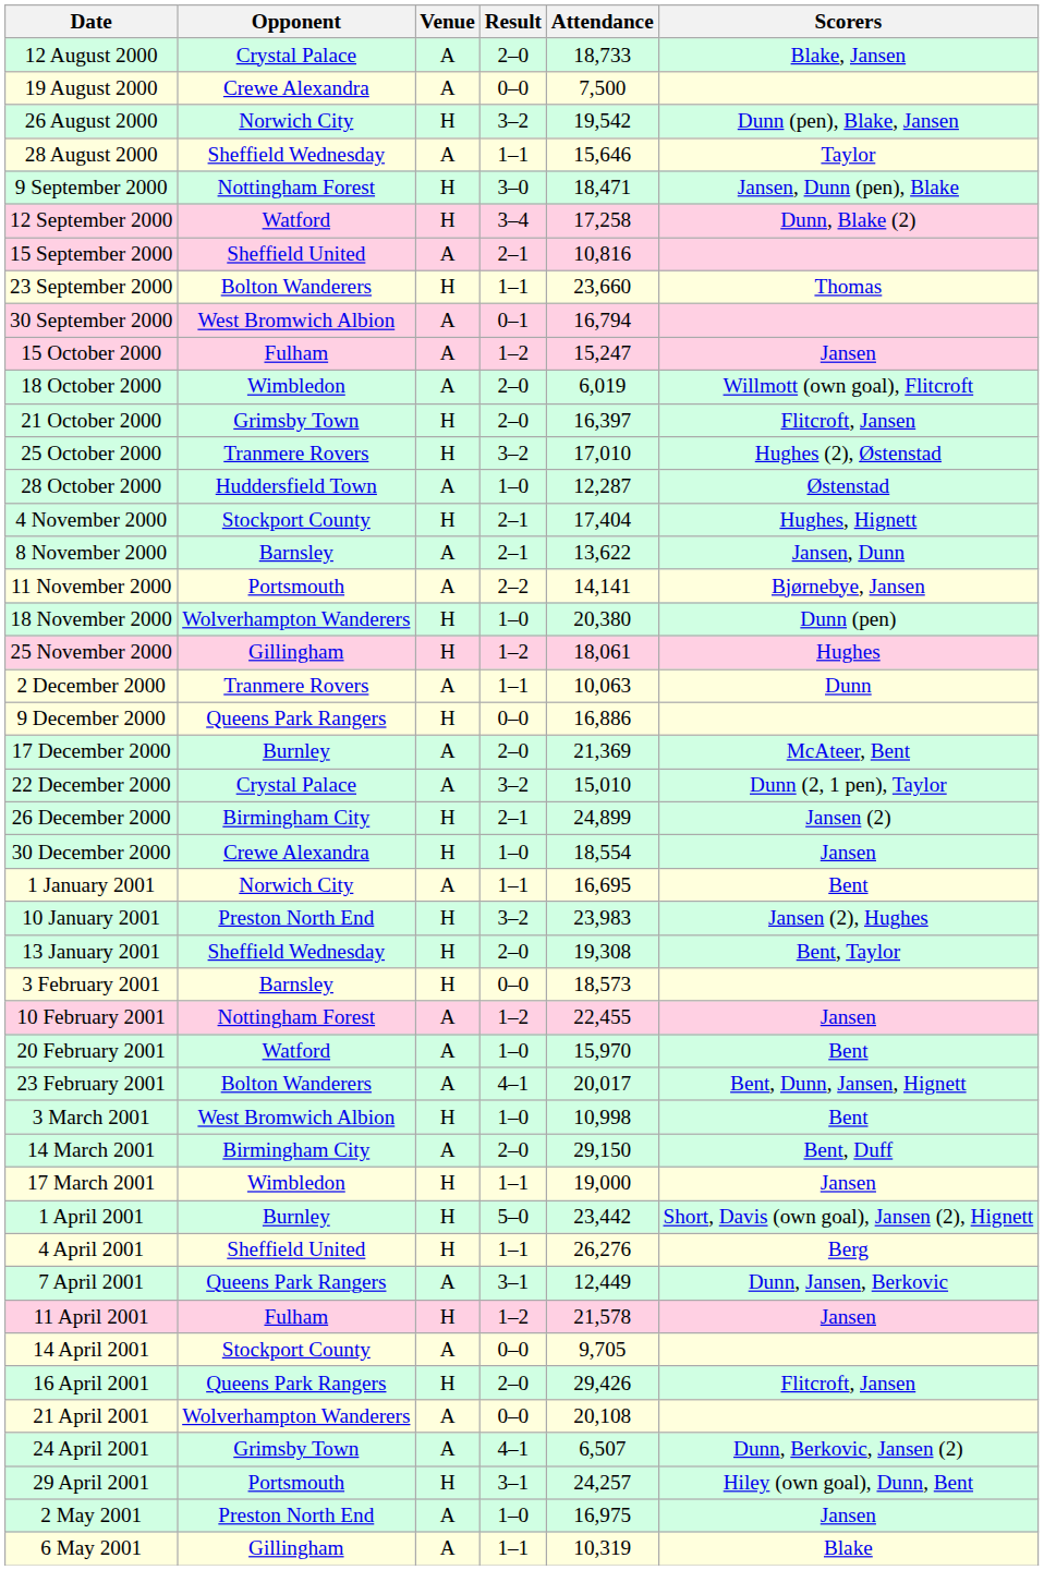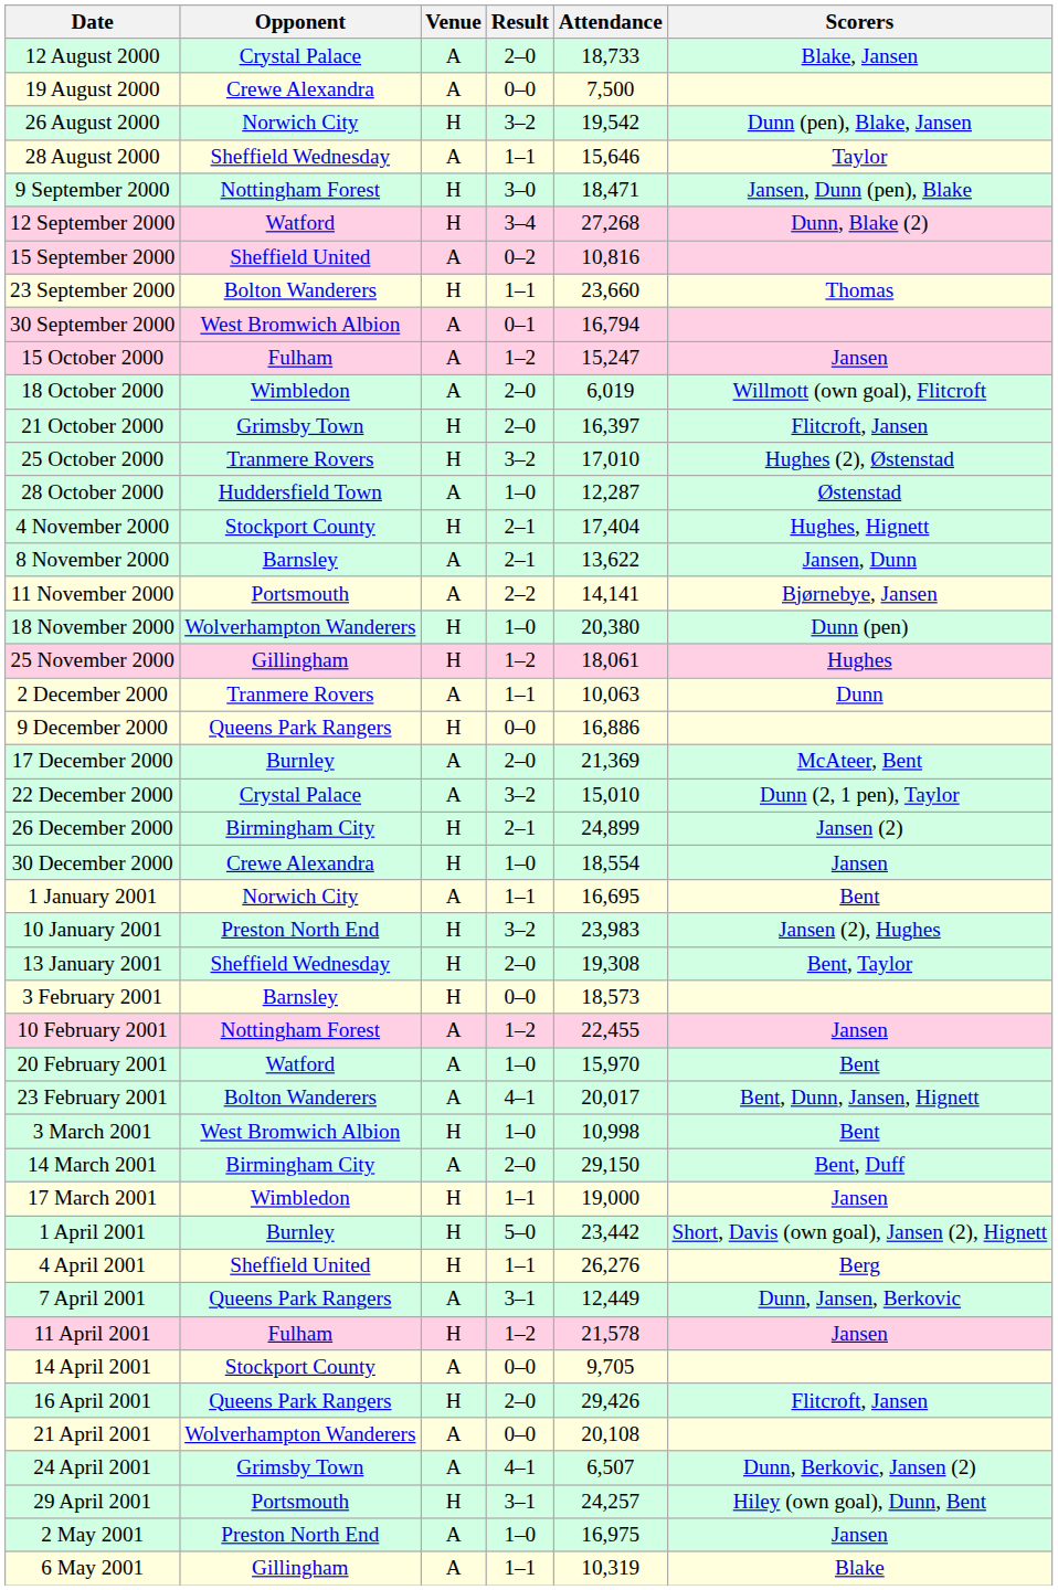 <table class="wikitable sortable" style="font-size:100%; text-align:center">
 <tr>
 <th>Date</th>
 <th>Opponent</th>
 <th>Venue</th>
 <th>Result</th>
 <th>Attendance</th>
 <th>Scorers</th>
 </tr>
 <tr style="background-color: #d0ffe3;">
 <td>12 August 2000</td>
 <td><a href='#'>Crystal Palace</a></td>
 <td>A</td>
 <td>2–0</td>
 <td>18,733</td>
 <td><a href='#'>Blake</a>, <a href='#'>Jansen</a></td>
 </tr>
 <tr style="background-color: #ffffdd;">
 <td>19 August 2000</td>
 <td><a href='#'>Crewe Alexandra</a></td>
 <td>A</td>
 <td>0–0</td>
 <td>7,500</td>
 <td></td>
 </tr>
 <tr style="background-color: #d0ffe3;">
 <td>26 August 2000</td>
 <td><a href='#'>Norwich City</a></td>
 <td>H</td>
 <td>3–2</td>
 <td>19,542</td>
 <td><a href='#'>Dunn</a> (pen), <a href='#'>Blake</a>, <a href='#'>Jansen</a></td>
 </tr>
 <tr style="background-color: #ffffdd;">
 <td>28 August 2000</td>
 <td><a href='#'>Sheffield Wednesday</a></td>
 <td>A</td>
 <td>1–1</td>
 <td>15,646</td>
 <td><a href='#'>Taylor</a></td>
 </tr>
 <tr style="background-color: #d0ffe3;">
 <td>9 September 2000</td>
 <td><a href='#'>Nottingham Forest</a></td>
 <td>H</td>
 <td>3–0</td>
 <td>18,471</td>
 <td><a href='#'>Jansen</a>, <a href='#'>Dunn</a> (pen), <a href='#'>Blake</a></td>
 </tr>
 <tr style="background-color: #ffd0e3;">
 <td>12 September 2000</td>
 <td><a href='#'>Watford</a></td>
 <td>H</td>
 <td>3–4</td>
-<td>17,258</td>
+<td>27,268</td>
 <td><a href='#'>Dunn</a>, <a href='#'>Blake</a> (2)</td>
 </tr>
 <tr style="background-color: #ffd0e3;">
 <td>15 September 2000</td>
 <td><a href='#'>Sheffield United</a></td>
 <td>A</td>
-<td>2–1</td>
+<td>0–2</td>
 <td>10,816</td>
 <td></td>
 </tr>
 <tr style="background-color: #ffffdd;">
 <td>23 September 2000</td>
 <td><a href='#'>Bolton Wanderers</a></td>
 <td>H</td>
 <td>1–1</td>
 <td>23,660</td>
 <td><a href='#'>Thomas</a></td>
 </tr>
 <tr style="background-color: #ffd0e3;">
 <td>30 September 2000</td>
 <td><a href='#'>West Bromwich Albion</a></td>
 <td>A</td>
 <td>0–1</td>
 <td>16,794</td>
 <td></td>
 </tr>
 <tr style="background-color: #ffd0e3;">
 <td>15 October 2000</td>
 <td><a href='#'>Fulham</a></td>
 <td>A</td>
 <td>1–2</td>
 <td>15,247</td>
 <td><a href='#'>Jansen</a></td>
 </tr>
 <tr style="background-color: #d0ffe3;">
 <td>18 October 2000</td>
 <td><a href='#'>Wimbledon</a></td>
 <td>A</td>
 <td>2–0</td>
 <td>6,019</td>
 <td><a href='#'>Willmott</a> (own goal), <a href='#'>Flitcroft</a></td>
 </tr>
 <tr style="background-color: #d0ffe3;">
 <td>21 October 2000</td>
 <td><a href='#'>Grimsby Town</a></td>
 <td>H</td>
 <td>2–0</td>
 <td>16,397</td>
 <td><a href='#'>Flitcroft</a>, <a href='#'>Jansen</a></td>
 </tr>
 <tr style="background-color: #d0ffe3;">
 <td>25 October 2000</td>
 <td><a href='#'>Tranmere Rovers</a></td>
 <td>H</td>
 <td>3–2</td>
 <td>17,010</td>
 <td><a href='#'>Hughes</a> (2), <a href='#'>Østenstad</a></td>
 </tr>
 <tr style="background-color: #d0ffe3;">
 <td>28 October 2000</td>
 <td><a href='#'>Huddersfield Town</a></td>
 <td>A</td>
 <td>1–0</td>
 <td>12,287</td>
 <td><a href='#'>Østenstad</a></td>
 </tr>
 <tr style="background-color: #d0ffe3;">
 <td>4 November 2000</td>
 <td><a href='#'>Stockport County</a></td>
 <td>H</td>
 <td>2–1</td>
 <td>17,404</td>
 <td><a href='#'>Hughes</a>, <a href='#'>Hignett</a></td>
 </tr>
 <tr style="background-color: #d0ffe3;">
 <td>8 November 2000</td>
 <td><a href='#'>Barnsley</a></td>
 <td>A</td>
 <td>2–1</td>
 <td>13,622</td>
 <td><a href='#'>Jansen</a>, <a href='#'>Dunn</a></td>
 </tr>
 <tr style="background-color: #ffffdd;">
 <td>11 November 2000</td>
 <td><a href='#'>Portsmouth</a></td>
 <td>A</td>
 <td>2–2</td>
 <td>14,141</td>
 <td><a href='#'>Bjørnebye</a>, <a href='#'>Jansen</a></td>
 </tr>
 <tr style="background-color: #d0ffe3;">
 <td>18 November 2000</td>
 <td><a href='#'>Wolverhampton Wanderers</a></td>
 <td>H</td>
 <td>1–0</td>
 <td>20,380</td>
 <td><a href='#'>Dunn</a> (pen)</td>
 </tr>
 <tr style="background-color: #ffd0e3;">
 <td>25 November 2000</td>
 <td><a href='#'>Gillingham</a></td>
 <td>H</td>
 <td>1–2</td>
 <td>18,061</td>
 <td><a href='#'>Hughes</a></td>
 </tr>
 <tr style="background-color: #ffffdd;">
 <td>2 December 2000</td>
 <td><a href='#'>Tranmere Rovers</a></td>
 <td>A</td>
 <td>1–1</td>
 <td>10,063</td>
 <td><a href='#'>Dunn</a></td>
 </tr>
 <tr style="background-color: #ffffdd;">
 <td>9 December 2000</td>
 <td><a href='#'>Queens Park Rangers</a></td>
 <td>H</td>
 <td>0–0</td>
 <td>16,886</td>
 <td></td>
 </tr>
 <tr style="background-color: #d0ffe3;">
 <td>17 December 2000</td>
 <td><a href='#'>Burnley</a></td>
 <td>A</td>
 <td>2–0</td>
 <td>21,369</td>
 <td><a href='#'>McAteer</a>, <a href='#'>Bent</a></td>
 </tr>
 <tr style="background-color: #d0ffe3;">
 <td>22 December 2000</td>
 <td><a href='#'>Crystal Palace</a></td>
 <td>A</td>
 <td>3–2</td>
 <td>15,010</td>
 <td><a href='#'>Dunn</a> (2, 1 pen), <a href='#'>Taylor</a></td>
 </tr>
 <tr style="background-color: #d0ffe3;">
 <td>26 December 2000</td>
 <td><a href='#'>Birmingham City</a></td>
 <td>H</td>
 <td>2–1</td>
 <td>24,899</td>
 <td><a href='#'>Jansen</a> (2)</td>
 </tr>
 <tr style="background-color: #d0ffe3;">
 <td>30 December 2000</td>
 <td><a href='#'>Crewe Alexandra</a></td>
 <td>H</td>
 <td>1–0</td>
 <td>18,554</td>
 <td><a href='#'>Jansen</a></td>
 </tr>
 <tr style="background-color: #ffffdd;">
 <td>1 January 2001</td>
 <td><a href='#'>Norwich City</a></td>
 <td>A</td>
 <td>1–1</td>
 <td>16,695</td>
 <td><a href='#'>Bent</a></td>
 </tr>
 <tr style="background-color: #d0ffe3;">
 <td>10 January 2001</td>
 <td><a href='#'>Preston North End</a></td>
 <td>H</td>
 <td>3–2</td>
 <td>23,983</td>
 <td><a href='#'>Jansen</a> (2), <a href='#'>Hughes</a></td>
 </tr>
 <tr style="background-color: #d0ffe3;">
 <td>13 January 2001</td>
 <td><a href='#'>Sheffield Wednesday</a></td>
 <td>H</td>
 <td>2–0</td>
 <td>19,308</td>
 <td><a href='#'>Bent</a>, <a href='#'>Taylor</a></td>
 </tr>
 <tr style="background-color: #ffffdd;">
 <td>3 February 2001</td>
 <td><a href='#'>Barnsley</a></td>
 <td>H</td>
 <td>0–0</td>
 <td>18,573</td>
 <td></td>
 </tr>
 <tr style="background-color: #ffd0e3;">
 <td>10 February 2001</td>
 <td><a href='#'>Nottingham Forest</a></td>
 <td>A</td>
 <td>1–2</td>
 <td>22,455</td>
 <td><a href='#'>Jansen</a></td>
 </tr>
 <tr style="background-color: #d0ffe3;">
 <td>20 February 2001</td>
 <td><a href='#'>Watford</a></td>
 <td>A</td>
 <td>1–0</td>
 <td>15,970</td>
 <td><a href='#'>Bent</a></td>
 </tr>
 <tr style="background-color: #d0ffe3;">
 <td>23 February 2001</td>
 <td><a href='#'>Bolton Wanderers</a></td>
 <td>A</td>
 <td>4–1</td>
 <td>20,017</td>
 <td><a href='#'>Bent</a>, <a href='#'>Dunn</a>, <a href='#'>Jansen</a>, <a href='#'>Hignett</a></td>
 </tr>
 <tr style="background-color: #d0ffe3;">
 <td>3 March 2001</td>
 <td><a href='#'>West Bromwich Albion</a></td>
 <td>H</td>
 <td>1–0</td>
 <td>10,998</td>
 <td><a href='#'>Bent</a></td>
 </tr>
 <tr style="background-color: #d0ffe3;">
 <td>14 March 2001</td>
 <td><a href='#'>Birmingham City</a></td>
 <td>A</td>
 <td>2–0</td>
 <td>29,150</td>
 <td><a href='#'>Bent</a>, <a href='#'>Duff</a></td>
 </tr>
 <tr style="background-color: #ffffdd;">
 <td>17 March 2001</td>
 <td><a href='#'>Wimbledon</a></td>
 <td>H</td>
 <td>1–1</td>
 <td>19,000</td>
 <td><a href='#'>Jansen</a></td>
 </tr>
 <tr style="background-color: #d0ffe3;">
 <td>1 April 2001</td>
 <td><a href='#'>Burnley</a></td>
 <td>H</td>
 <td>5–0</td>
 <td>23,442</td>
 <td><a href='#'>Short</a>, <a href='#'>Davis</a> (own goal), <a href='#'>Jansen</a> (2), <a href='#'>Hignett</a></td>
 </tr>
 <tr style="background-color: #ffffdd;">
 <td>4 April 2001</td>
 <td><a href='#'>Sheffield United</a></td>
 <td>H</td>
 <td>1–1</td>
 <td>26,276</td>
 <td><a href='#'>Berg</a></td>
 </tr>
 <tr style="background-color: #d0ffe3;">
 <td>7 April 2001</td>
 <td><a href='#'>Queens Park Rangers</a></td>
 <td>A</td>
 <td>3–1</td>
 <td>12,449</td>
 <td><a href='#'>Dunn</a>, <a href='#'>Jansen</a>, <a href='#'>Berkovic</a></td>
 </tr>
 <tr style="background-color: #ffd0e3;">
 <td>11 April 2001</td>
 <td><a href='#'>Fulham</a></td>
 <td>H</td>
 <td>1–2</td>
 <td>21,578</td>
 <td><a href='#'>Jansen</a></td>
 </tr>
 <tr style="background-color: #ffffdd;">
 <td>14 April 2001</td>
 <td><a href='#'>Stockport County</a></td>
 <td>A</td>
 <td>0–0</td>
 <td>9,705</td>
 <td></td>
 </tr>
 <tr style="background-color: #d0ffe3;">
 <td>16 April 2001</td>
 <td><a href='#'>Queens Park Rangers</a></td>
 <td>H</td>
 <td>2–0</td>
 <td>29,426</td>
 <td><a href='#'>Flitcroft</a>, <a href='#'>Jansen</a></td>
 </tr>
 <tr style="background-color: #ffffdd;">
 <td>21 April 2001</td>
 <td><a href='#'>Wolverhampton Wanderers</a></td>
 <td>A</td>
 <td>0–0</td>
 <td>20,108</td>
 <td></td>
 </tr>
 <tr style="background-color: #d0ffe3;">
 <td>24 April 2001</td>
 <td><a href='#'>Grimsby Town</a></td>
 <td>A</td>
 <td>4–1</td>
 <td>6,507</td>
 <td><a href='#'>Dunn</a>, <a href='#'>Berkovic</a>, <a href='#'>Jansen</a> (2)</td>
 </tr>
 <tr style="background-color: #d0ffe3;">
 <td>29 April 2001</td>
 <td><a href='#'>Portsmouth</a></td>
 <td>H</td>
 <td>3–1</td>
 <td>24,257</td>
 <td><a href='#'>Hiley</a> (own goal), <a href='#'>Dunn</a>, <a href='#'>Bent</a></td>
 </tr>
 <tr style="background-color: #d0ffe3;">
 <td>2 May 2001</td>
 <td><a href='#'>Preston North End</a></td>
 <td>A</td>
 <td>1–0</td>
 <td>16,975</td>
 <td><a href='#'>Jansen</a></td>
 </tr>
 <tr style="background-color: #ffffdd;">
 <td>6 May 2001</td>
 <td><a href='#'>Gillingham</a></td>
 <td>A</td>
 <td>1–1</td>
 <td>10,319</td>
 <td><a href='#'>Blake</a></td>
 </tr>
 </table>
